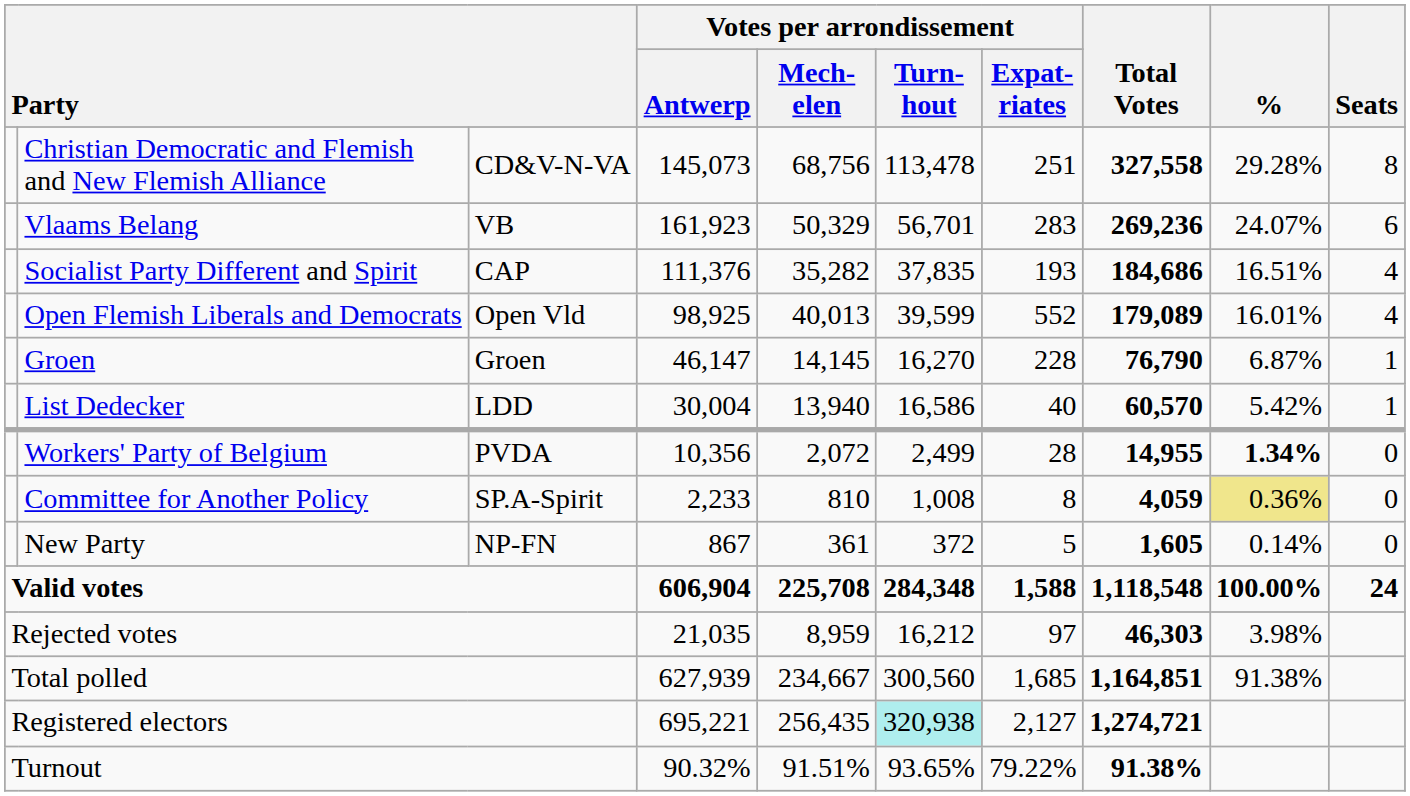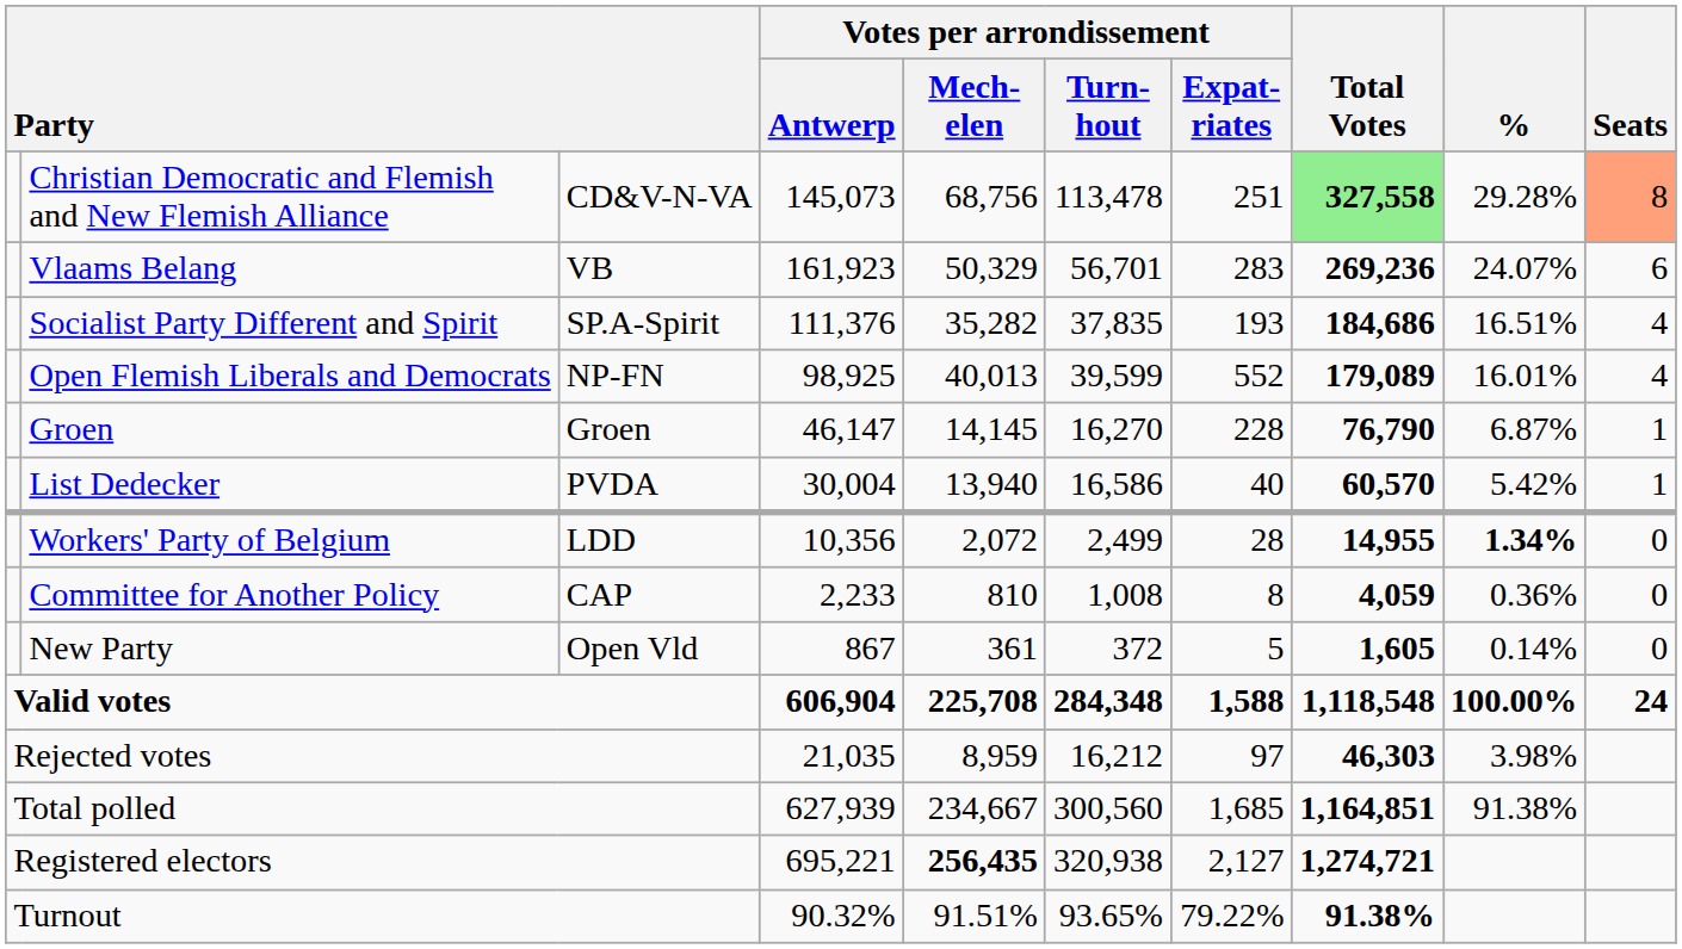 <table class="wikitable" border="1" style="text-align:right;">
 <tr>
 <th style="text-align:left;" valign=bottom rowspan=2 colspan=3>Party</th>
 <th colspan=4>Votes per arrondissement</th>
 <th align=center valign=bottom rowspan=2 width="50">Total Votes</th>
 <th align=center valign=bottom rowspan=2 width="50">%</th>
 <th align=center valign=bottom rowspan=2>Seats</th>
 </tr>
 <tr>
 <th align=center valign=bottom width="50"><a href='#'>Antwerp</a></th>
 <th align=center valign=bottom width="60"><a href='#'>Mech- elen</a></th>
 <th align=center valign=bottom width="50"><a href='#'>Turn- hout</a></th>
 <th align=center valign=bottom width="50"><a href='#'>Expat- riates</a></th>
 </tr>
 <tr>
 <td></td>
 <td align=left><a href='#'>Christian Democratic and Flemish</a><br>and <a href='#'>New Flemish Alliance</a></td>
 <td align=left>CD&V-N-VA</td>
 <td>145,073</td>
 <td>68,756</td>
 <td>113,478</td>
 <td>251</td>
-<td><strong>327,558</strong></td>
+<td style="background: lightgreen;"><strong>327,558</strong></td>
 <td>29.28%</td>
-<td>8</td>
+<td style="background: lightsalmon;">8</td>
 </tr>
 <tr>
 <td></td>
 <td align=left><a href='#'>Vlaams Belang</a></td>
 <td align=left>VB</td>
 <td>161,923</td>
 <td>50,329</td>
 <td>56,701</td>
 <td>283</td>
 <td><strong>269,236</strong></td>
 <td>24.07%</td>
 <td>6</td>
 </tr>
 <tr>
 <td></td>
 <td align=left><a href='#'>Socialist Party Different</a> and <a href='#'>Spirit</a></td>
-<td align=left>CAP</td>
+<td align=left>SP.A-Spirit</td>
 <td>111,376</td>
 <td>35,282</td>
 <td>37,835</td>
 <td>193</td>
 <td><strong>184,686</strong></td>
 <td>16.51%</td>
 <td>4</td>
 </tr>
 <tr>
 <td></td>
 <td align=left style="white-space: nowrap;"><a href='#'>Open Flemish Liberals and Democrats</a></td>
-<td align=left style="white-space: nowrap;">Open Vld</td>
+<td align=left>NP-FN</td>
 <td>98,925</td>
 <td>40,013</td>
 <td>39,599</td>
 <td>552</td>
 <td><strong>179,089</strong></td>
 <td>16.01%</td>
 <td>4</td>
 </tr>
 <tr>
 <td></td>
 <td align=left><a href='#'>Groen</a></td>
 <td align=left>Groen</td>
 <td>46,147</td>
 <td>14,145</td>
 <td>16,270</td>
 <td>228</td>
 <td><strong>76,790</strong></td>
 <td>6.87%</td>
 <td>1</td>
 </tr>
 <tr>
 <td></td>
 <td align=left><a href='#'>List Dedecker</a></td>
-<td align=left>LDD</td>
+<td align=left>PVDA</td>
 <td>30,004</td>
 <td>13,940</td>
 <td>16,586</td>
 <td>40</td>
 <td><strong>60,570</strong></td>
 <td>5.42%</td>
 <td>1</td>
 </tr>
 <tr style="border-top:3px solid darkgray;">
 <td></td>
 <td align=left><a href='#'>Workers' Party of Belgium</a></td>
-<td align=left>PVDA</td>
+<td align=left>LDD</td>
 <td>10,356</td>
 <td>2,072</td>
 <td>2,499</td>
 <td>28</td>
 <td><strong>14,955</strong></td>
 <td><strong>1.34%</strong></td>
 <td>0</td>
 </tr>
 <tr>
 <td></td>
 <td align=left><a href='#'>Committee for Another Policy</a></td>
-<td align=left>SP.A-Spirit</td>
+<td align=left>CAP</td>
 <td>2,233</td>
 <td>810</td>
 <td>1,008</td>
 <td>8</td>
 <td><strong>4,059</strong></td>
-<td style="background: khaki;">0.36%</td>
+<td>0.36%</td>
 <td>0</td>
 </tr>
 <tr>
 <td></td>
 <td align=left>New Party</td>
-<td align=left>NP-FN</td>
+<td align=left style="white-space: nowrap;">Open Vld</td>
 <td>867</td>
 <td>361</td>
 <td>372</td>
 <td>5</td>
 <td><strong>1,605</strong></td>
 <td>0.14%</td>
 <td>0</td>
 </tr>
 <tr style="font-weight:bold">
 <td align=left colspan=3>Valid votes</td>
 <td>606,904</td>
 <td>225,708</td>
 <td>284,348</td>
 <td>1,588</td>
 <td>1,118,548</td>
 <td>100.00%</td>
 <td>24</td>
 </tr>
 <tr>
 <td align=left colspan=3>Rejected votes</td>
 <td>21,035</td>
 <td>8,959</td>
 <td>16,212</td>
 <td>97</td>
 <td><strong>46,303</strong></td>
 <td>3.98%</td>
 <td></td>
 </tr>
 <tr>
 <td align=left colspan=3>Total polled</td>
 <td>627,939</td>
 <td>234,667</td>
 <td>300,560</td>
 <td>1,685</td>
 <td><strong>1,164,851</strong></td>
 <td>91.38%</td>
 <td></td>
 </tr>
 <tr>
 <td align=left colspan=3>Registered electors</td>
 <td>695,221</td>
-<td>256,435</td>
-<td style="background: paleturquoise;">320,938</td>
+<td><strong>256,435</strong></td>
+<td>320,938</td>
 <td>2,127</td>
 <td><strong>1,274,721</strong></td>
 <td></td>
 <td></td>
 </tr>
 <tr>
 <td align=left colspan=3>Turnout</td>
 <td>90.32%</td>
 <td>91.51%</td>
 <td>93.65%</td>
 <td>79.22%</td>
 <td><strong>91.38%</strong></td>
 <td></td>
 <td></td>
 </tr>
 </table>
